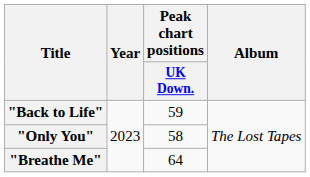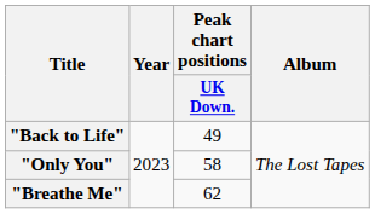 <table class="wikitable plainrowheaders" style="text-align:center;">
 <tr>
 <th scope="col" rowspan="2">Title</th>
 <th scope="col" rowspan="2">Year</th>
 <th scope="col" colspan="1">Peak chart positions</th>
 <th scope="col" rowspan="2">Album</th>
 </tr>
 <tr>
 <th scope="col" style="width:2.5em;font-size:90%;"><a href='#'>UK<br>Down.</a><br></th>
 </tr>
 <tr>
 <th scope="row">"Back to Life"</th>
 <td rowspan="3">2023</td>
-<td>59</td>
+<td>49</td>
 <td rowspan="3"><em>The Lost Tapes</em></td>
 </tr>
 <tr>
 <th scope="row">"Only You"</th>
 <td>58</td>
 </tr>
 <tr>
 <th scope="row">"Breathe Me"</th>
-<td>64</td>
+<td>62</td>
 </tr>
 </table>
